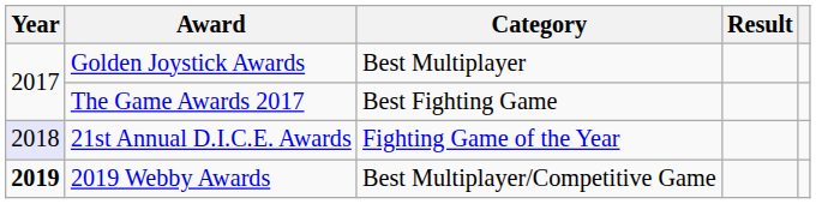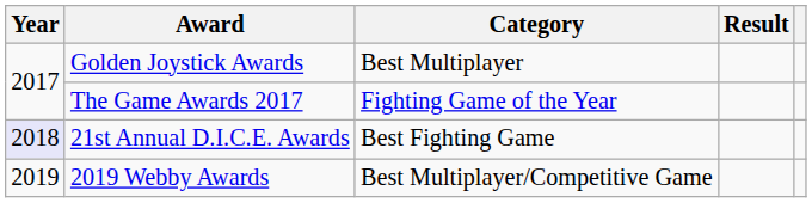 <table class="wikitable sortable">
 <tr>
 <th>Year</th>
 <th>Award</th>
 <th>Category</th>
 <th>Result</th>
 <th></th>
 </tr>
 <tr>
 <td rowspan="2" style="text-align:center;">2017</td>
 <td><a href='#'>Golden Joystick Awards</a></td>
 <td>Best Multiplayer</td>
 <td></td>
 <td style="text-align:center;"></td>
 </tr>
 <tr>
 <td><a href='#'>The Game Awards 2017</a></td>
-<td>Best Fighting Game</td>
+<td><a href='#'>Fighting Game of the Year</a></td>
 <td></td>
 <td style="text-align:center;"></td>
 </tr>
 <tr>
 <td style="background: lavender; text-align:center;">2018</td>
 <td><a href='#'>21st Annual D.I.C.E. Awards</a></td>
-<td><a href='#'>Fighting Game of the Year</a></td>
+<td>Best Fighting Game</td>
 <td></td>
 <td style="text-align:center;"></td>
 </tr>
 <tr>
-<td style="text-align:center;"><strong>2019</strong></td>
+<td style="text-align:center;">2019</td>
 <td><a href='#'>2019 Webby Awards</a></td>
 <td>Best Multiplayer/Competitive Game</td>
 <td></td>
 <td style="text-align:center;"></td>
 </tr>
 </table>
